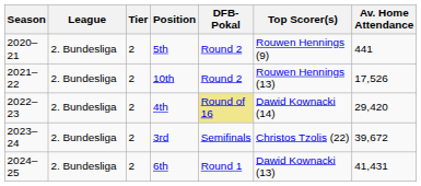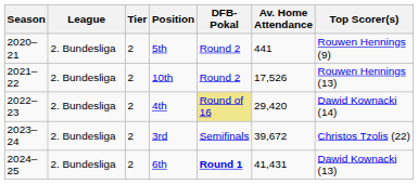 <table class="wikitable sortable">
 <tr>
 <th scope="col" style="width:40px;">Season</th>
 <th scope="col" style="width:120px;">League</th>
 <th scope="col" style="width:25px;">Tier</th>
 <th scope="col" style="width:25px;">Position</th>
 <th scope="col" style="width:50px;">DFB-Pokal</th>
+<th scope="col" style="width:40px;">Av. Home Attendance</th>
 <th scope="col" style="width:170px;">Top Scorer(s)</th>
-<th scope="col" style="width:40px;">Av. Home Attendance</th>
 </tr>
 <tr>
 <td>2020–21</td>
 <td>2. Bundesliga</td>
 <td>2</td>
 <td><a href='#'>5th</a></td>
 <td><a href='#'>Round 2</a></td>
+<td>441</td>
 <td> <a href='#'>Rouwen Hennings</a> (9)</td>
-<td>441</td>
 </tr>
 <tr>
 <td>2021–22</td>
 <td>2. Bundesliga</td>
 <td>2</td>
 <td><a href='#'>10th</a></td>
 <td><a href='#'>Round 2</a></td>
+<td>17,526</td>
 <td> <a href='#'>Rouwen Hennings</a> (13)</td>
-<td>17,526</td>
 </tr>
 <tr>
 <td>2022–23</td>
 <td>2. Bundesliga</td>
 <td>2</td>
 <td><a href='#'>4th</a></td>
 <td style="background: khaki;"><a href='#'>Round of 16</a></td>
+<td>29,420</td>
 <td> <a href='#'>Dawid Kownacki</a> (14)</td>
-<td>29,420</td>
 </tr>
 <tr>
 <td>2023–24</td>
 <td>2. Bundesliga</td>
 <td>2</td>
 <td><a href='#'>3rd</a></td>
 <td><a href='#'>Semifinals</a></td>
+<td>39,672</td>
 <td> <a href='#'>Christos Tzolis</a> (22)</td>
-<td>39,672</td>
 </tr>
 <tr>
 <td>2024–25</td>
 <td>2. Bundesliga</td>
 <td>2</td>
 <td><a href='#'>6th</a></td>
-<td><a href='#'>Round 1</a></td>
+<td><strong><a href='#'>Round 1</a></strong></td>
+<td>41,431</td>
 <td> <a href='#'>Dawid Kownacki</a> (13)</td>
-<td>41,431</td>
 </tr>
 </table>
